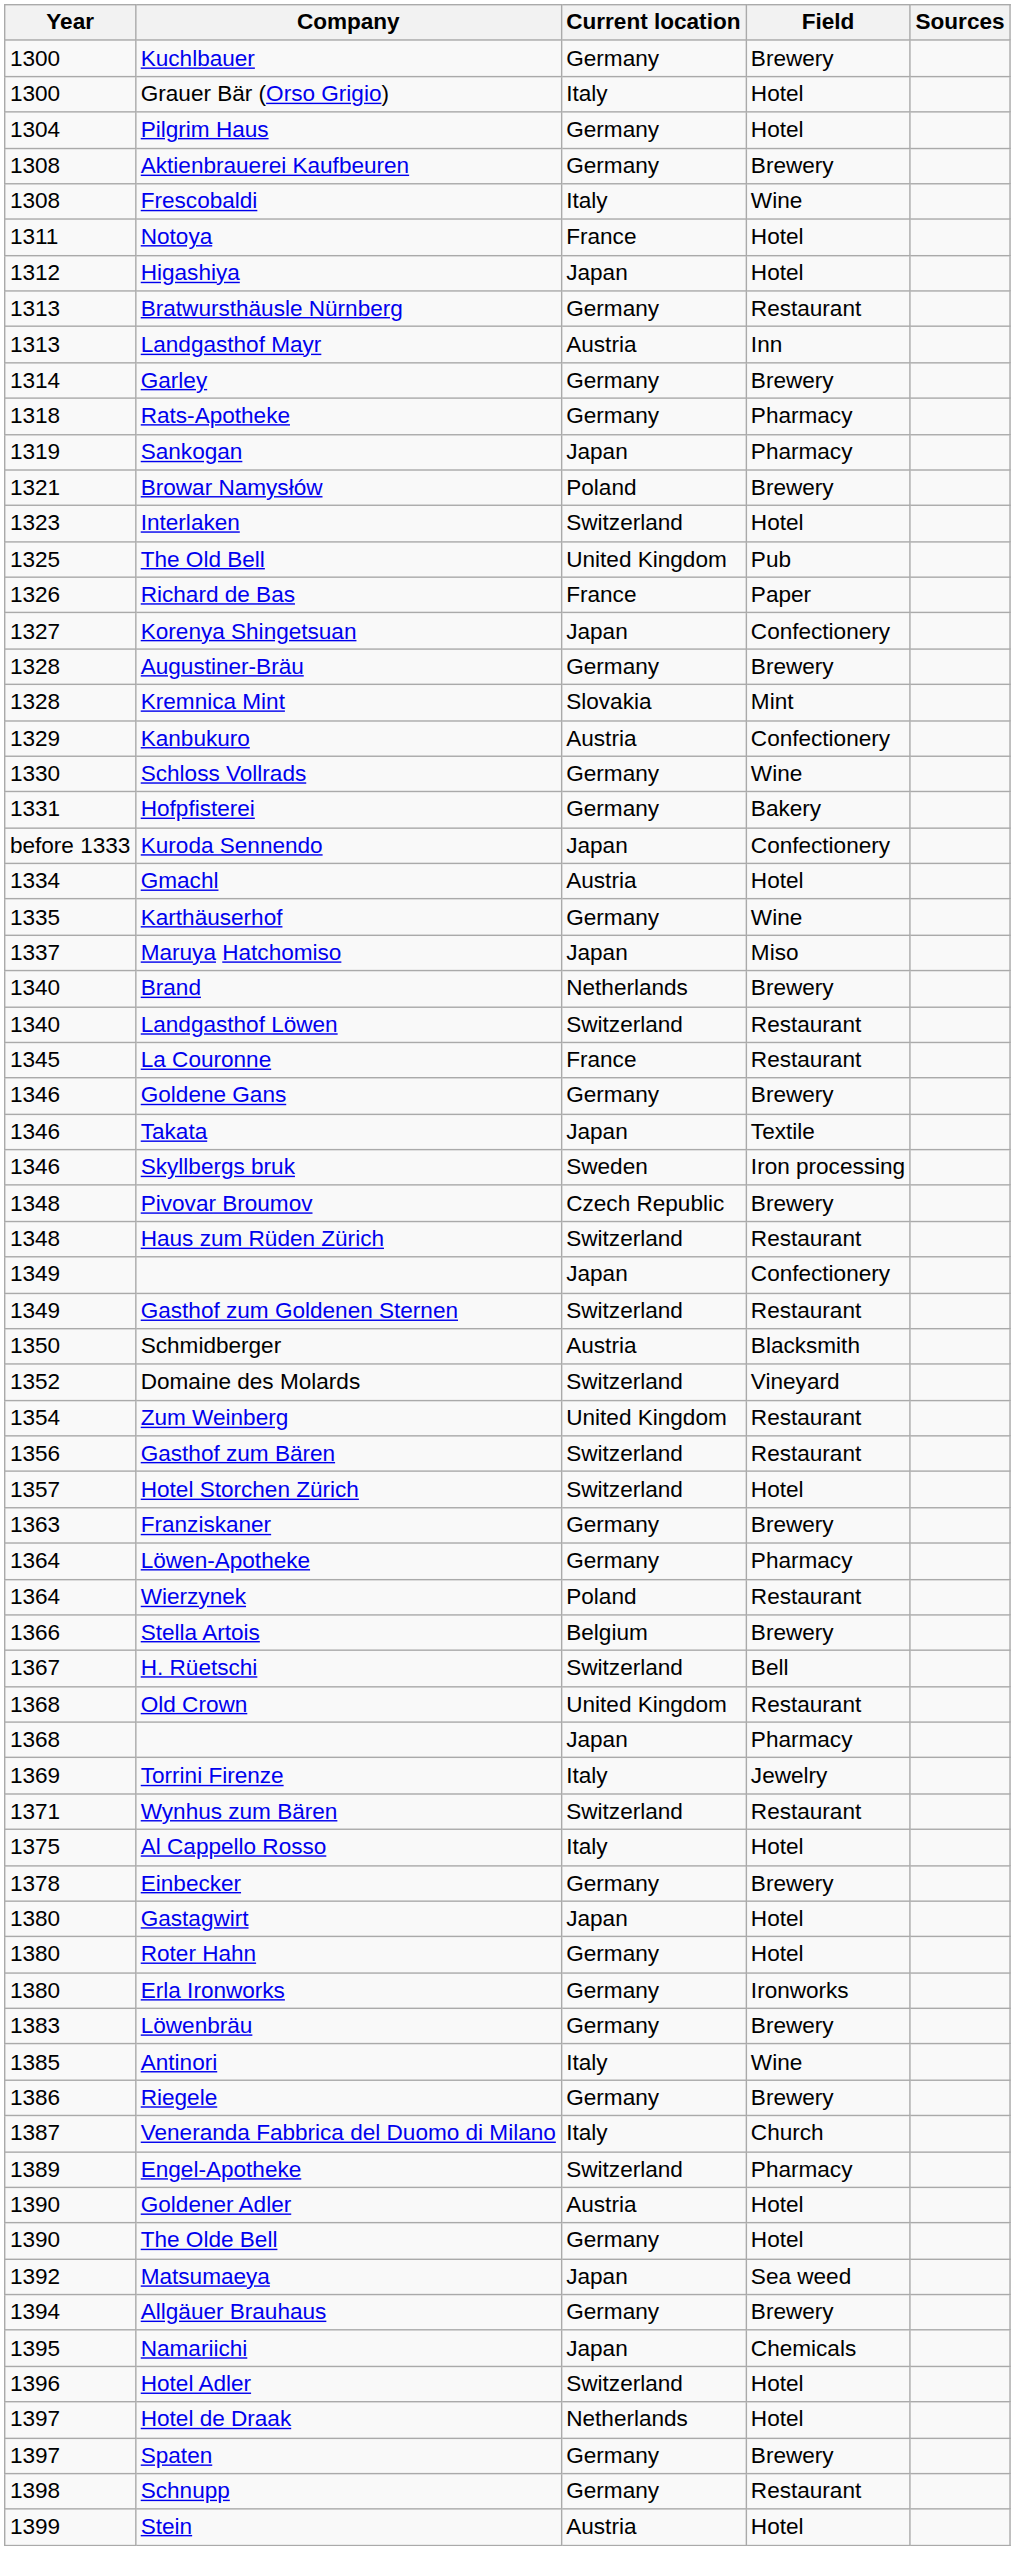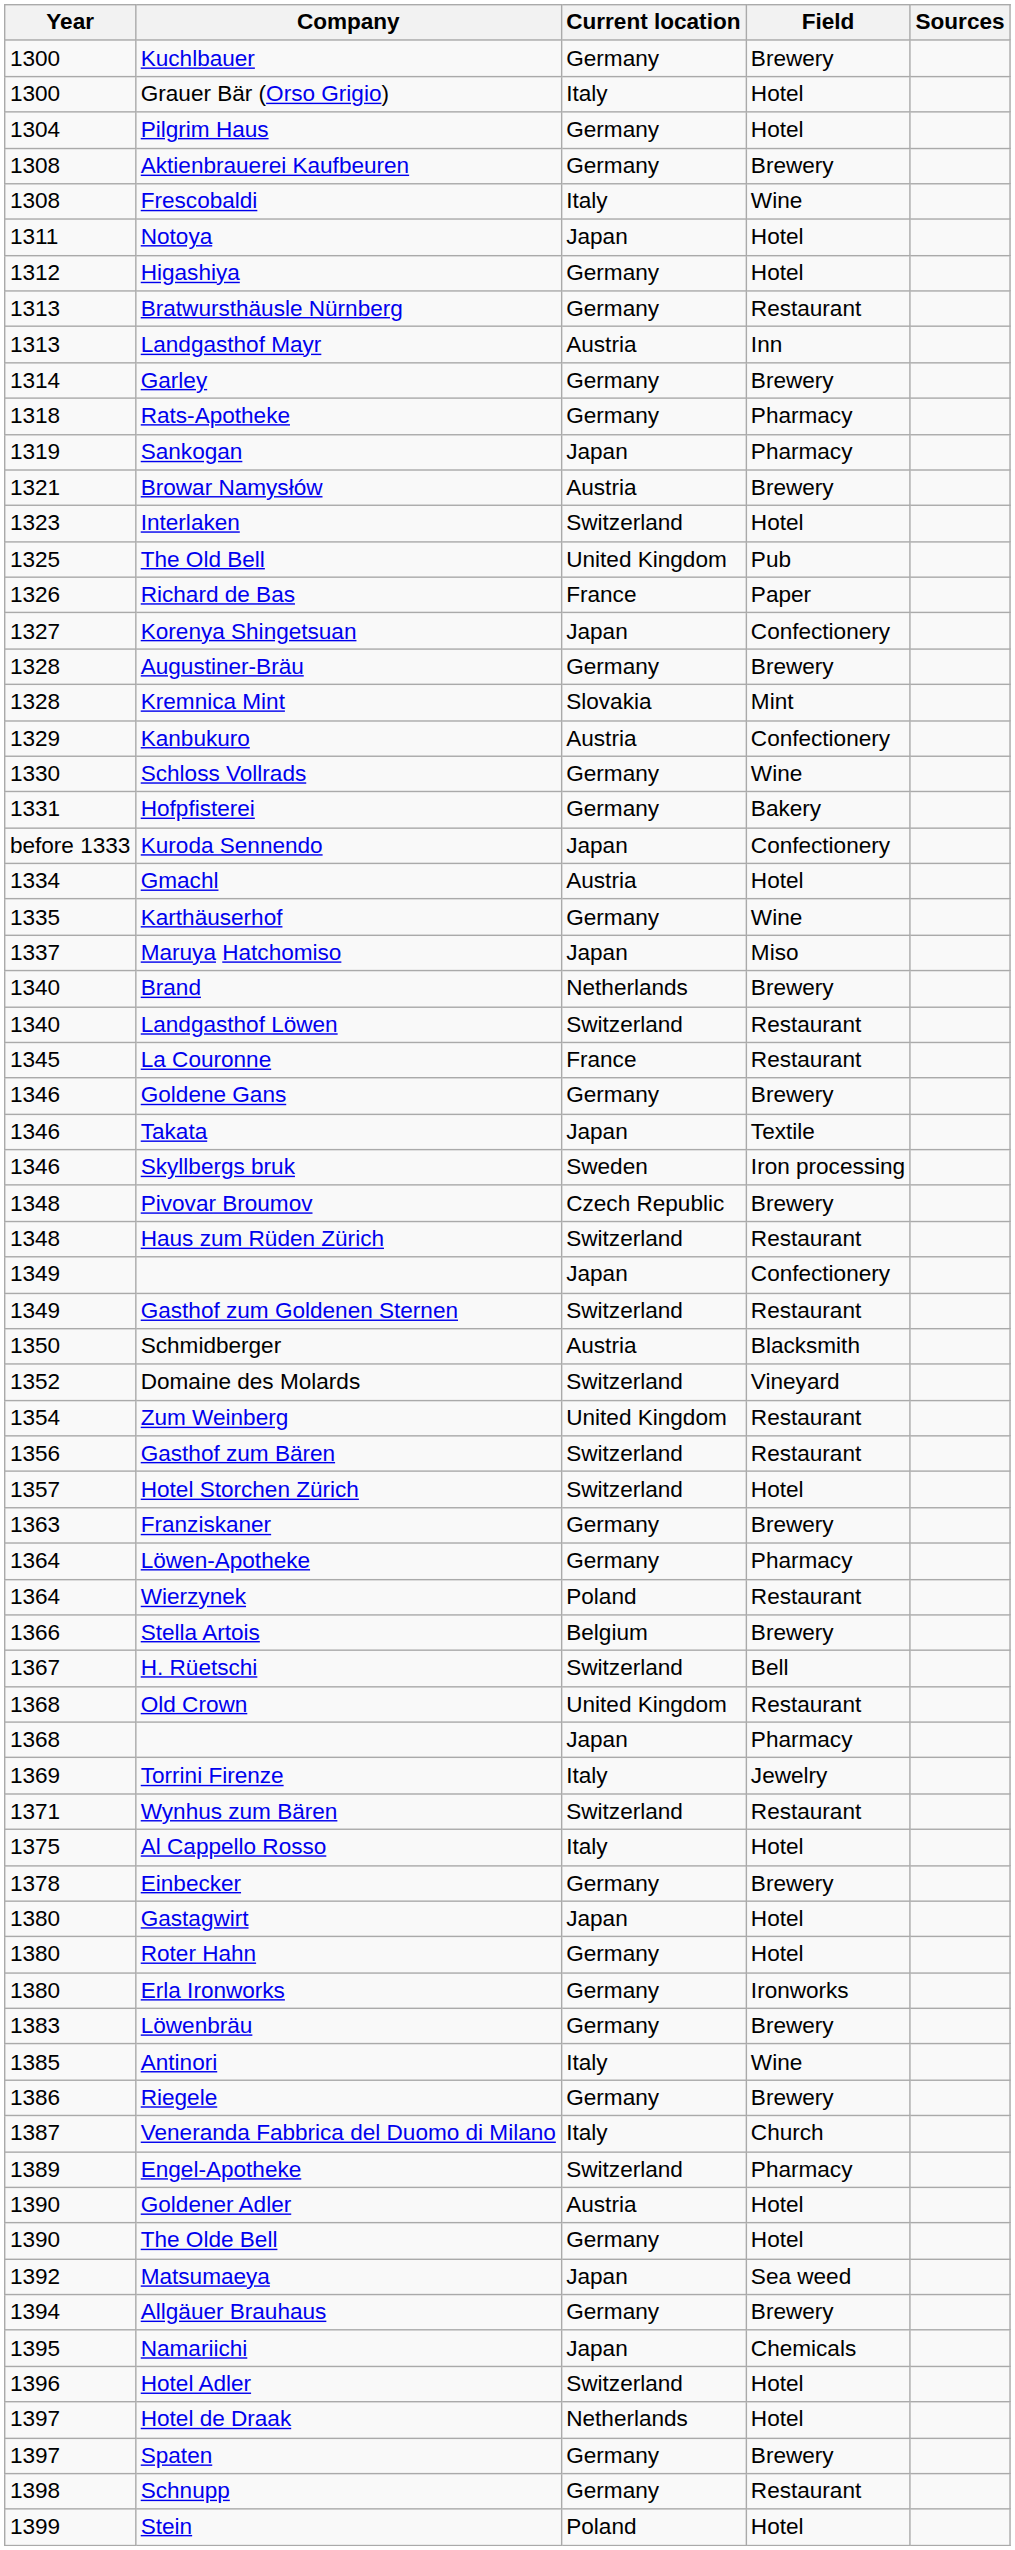 <table class="wikitable sortable">
 <tr>
 <th>Year</th>
 <th>Company</th>
 <th>Current location</th>
 <th>Field</th>
 <th>Sources</th>
 </tr>
 <tr>
 <td>1300</td>
 <td><a href='#'>Kuchlbauer</a></td>
 <td>Germany</td>
 <td>Brewery</td>
 <td></td>
 </tr>
 <tr>
 <td>1300</td>
 <td>Grauer Bär (<a href='#'>Orso Grigio</a>)</td>
 <td>Italy</td>
 <td>Hotel</td>
 <td></td>
 </tr>
 <tr>
 <td>1304</td>
 <td><a href='#'>Pilgrim Haus</a></td>
 <td>Germany</td>
 <td>Hotel</td>
 <td></td>
 </tr>
 <tr>
 <td>1308</td>
 <td><a href='#'>Aktienbrauerei Kaufbeuren</a></td>
 <td>Germany</td>
 <td>Brewery</td>
 <td></td>
 </tr>
 <tr>
 <td>1308</td>
 <td><a href='#'>Frescobaldi</a></td>
 <td>Italy</td>
 <td>Wine</td>
 <td></td>
 </tr>
 <tr>
 <td>1311</td>
 <td><a href='#'>Notoya</a></td>
-<td>France</td>
+<td>Japan</td>
 <td>Hotel</td>
 <td></td>
 </tr>
 <tr>
 <td>1312</td>
 <td><a href='#'>Higashiya</a></td>
-<td>Japan</td>
+<td>Germany</td>
 <td>Hotel</td>
 <td></td>
 </tr>
 <tr>
 <td>1313</td>
 <td><a href='#'>Bratwursthäusle Nürnberg</a></td>
 <td>Germany</td>
 <td>Restaurant</td>
 <td></td>
 </tr>
 <tr>
 <td>1313</td>
 <td><a href='#'>Landgasthof Mayr</a></td>
 <td>Austria</td>
 <td>Inn</td>
 <td></td>
 </tr>
 <tr>
 <td>1314</td>
 <td><a href='#'>Garley</a></td>
 <td>Germany</td>
 <td>Brewery</td>
 <td></td>
 </tr>
 <tr>
 <td>1318</td>
 <td><a href='#'>Rats-Apotheke</a></td>
 <td>Germany</td>
 <td>Pharmacy</td>
 <td></td>
 </tr>
 <tr>
 <td>1319</td>
 <td><a href='#'>Sankogan</a></td>
 <td>Japan</td>
 <td>Pharmacy</td>
 <td></td>
 </tr>
 <tr>
 <td>1321</td>
 <td><a href='#'>Browar Namysłów</a></td>
-<td>Poland</td>
+<td>Austria</td>
 <td>Brewery</td>
 <td></td>
 </tr>
 <tr>
 <td>1323</td>
 <td><a href='#'>Interlaken</a></td>
 <td>Switzerland</td>
 <td>Hotel</td>
 <td></td>
 </tr>
 <tr>
 <td>1325</td>
 <td><a href='#'>The Old Bell</a></td>
 <td>United Kingdom</td>
 <td>Pub</td>
 <td></td>
 </tr>
 <tr>
 <td>1326</td>
 <td><a href='#'>Richard de Bas</a></td>
 <td>France</td>
 <td>Paper</td>
 <td></td>
 </tr>
 <tr>
 <td>1327</td>
 <td><a href='#'>Korenya Shingetsuan</a></td>
 <td>Japan</td>
 <td>Confectionery</td>
 <td></td>
 </tr>
 <tr>
 <td>1328</td>
 <td><a href='#'>Augustiner-Bräu</a></td>
 <td>Germany</td>
 <td>Brewery</td>
 <td></td>
 </tr>
 <tr>
 <td>1328</td>
 <td><a href='#'>Kremnica Mint</a></td>
 <td>Slovakia</td>
 <td>Mint</td>
 <td></td>
 </tr>
 <tr>
 <td>1329</td>
 <td><a href='#'>Kanbukuro</a></td>
 <td>Austria</td>
 <td>Confectionery</td>
 <td></td>
 </tr>
 <tr>
 <td>1330</td>
 <td><a href='#'>Schloss Vollrads</a></td>
 <td>Germany</td>
 <td>Wine</td>
 <td></td>
 </tr>
 <tr>
 <td>1331</td>
 <td><a href='#'>Hofpfisterei</a></td>
 <td>Germany</td>
 <td>Bakery</td>
 <td></td>
 </tr>
 <tr>
 <td>before 1333</td>
 <td><a href='#'>Kuroda Sennendo</a></td>
 <td>Japan</td>
 <td>Confectionery</td>
 <td></td>
 </tr>
 <tr>
 <td>1334</td>
 <td><a href='#'>Gmachl</a></td>
 <td>Austria</td>
 <td>Hotel</td>
 <td></td>
 </tr>
 <tr>
 <td>1335</td>
 <td><a href='#'>Karthäuserhof</a></td>
 <td>Germany</td>
 <td>Wine</td>
 <td></td>
 </tr>
 <tr>
 <td>1337</td>
 <td><a href='#'>Maruya</a> <a href='#'>Hatchomiso</a></td>
 <td>Japan</td>
 <td>Miso</td>
 <td></td>
 </tr>
 <tr>
 <td>1340</td>
 <td><a href='#'>Brand</a></td>
 <td>Netherlands</td>
 <td>Brewery</td>
 <td></td>
 </tr>
 <tr>
 <td>1340</td>
 <td><a href='#'>Landgasthof Löwen</a></td>
 <td>Switzerland</td>
 <td>Restaurant</td>
 <td></td>
 </tr>
 <tr>
 <td>1345</td>
 <td><a href='#'>La Couronne</a></td>
 <td>France</td>
 <td>Restaurant</td>
 <td></td>
 </tr>
 <tr>
 <td>1346</td>
 <td><a href='#'>Goldene Gans</a></td>
 <td>Germany</td>
 <td>Brewery</td>
 <td></td>
 </tr>
 <tr>
 <td>1346</td>
 <td><a href='#'>Takata</a></td>
 <td>Japan</td>
 <td>Textile</td>
 <td></td>
 </tr>
 <tr>
 <td>1346</td>
 <td><a href='#'>Skyllbergs bruk</a></td>
 <td>Sweden</td>
 <td>Iron processing</td>
 <td></td>
 </tr>
 <tr>
 <td>1348</td>
 <td><a href='#'>Pivovar Broumov</a></td>
 <td>Czech Republic</td>
 <td>Brewery</td>
 <td></td>
 </tr>
 <tr>
 <td>1348</td>
 <td><a href='#'>Haus zum Rüden Zürich</a></td>
 <td>Switzerland</td>
 <td>Restaurant</td>
 <td></td>
 </tr>
 <tr>
 <td>1349</td>
 <td></td>
 <td>Japan</td>
 <td>Confectionery</td>
 <td></td>
 </tr>
 <tr>
 <td>1349</td>
 <td><a href='#'>Gasthof zum Goldenen Sternen</a></td>
 <td>Switzerland</td>
 <td>Restaurant</td>
 <td></td>
 </tr>
 <tr>
 <td>1350</td>
 <td>Schmidberger</td>
 <td>Austria</td>
 <td>Blacksmith</td>
 <td></td>
 </tr>
 <tr>
 <td>1352</td>
 <td>Domaine des Molards</td>
 <td>Switzerland</td>
 <td>Vineyard</td>
 <td></td>
 </tr>
 <tr>
 <td>1354</td>
 <td><a href='#'>Zum Weinberg</a></td>
 <td>United Kingdom</td>
 <td>Restaurant</td>
 <td></td>
 </tr>
 <tr>
 <td>1356</td>
 <td><a href='#'>Gasthof zum Bären</a></td>
 <td>Switzerland</td>
 <td>Restaurant</td>
 <td></td>
 </tr>
 <tr>
 <td>1357</td>
 <td><a href='#'>Hotel Storchen Zürich</a></td>
 <td>Switzerland</td>
 <td>Hotel</td>
 <td></td>
 </tr>
 <tr>
 <td>1363</td>
 <td><a href='#'>Franziskaner</a></td>
 <td>Germany</td>
 <td>Brewery</td>
 <td></td>
 </tr>
 <tr>
 <td>1364</td>
 <td><a href='#'>Löwen-Apotheke</a></td>
 <td>Germany</td>
 <td>Pharmacy</td>
 <td></td>
 </tr>
 <tr>
 <td>1364</td>
 <td><a href='#'>Wierzynek</a></td>
 <td>Poland</td>
 <td>Restaurant</td>
 <td></td>
 </tr>
 <tr>
 <td>1366</td>
 <td><a href='#'>Stella Artois</a></td>
 <td>Belgium</td>
 <td>Brewery</td>
 <td></td>
 </tr>
 <tr>
 <td>1367</td>
 <td><a href='#'>H. Rüetschi</a></td>
 <td>Switzerland</td>
 <td>Bell</td>
 <td></td>
 </tr>
 <tr>
 <td>1368</td>
 <td><a href='#'>Old Crown</a></td>
 <td>United Kingdom</td>
 <td>Restaurant</td>
 <td></td>
 </tr>
 <tr>
 <td>1368</td>
 <td></td>
 <td>Japan</td>
 <td>Pharmacy</td>
 <td></td>
 </tr>
 <tr>
 <td>1369</td>
 <td><a href='#'>Torrini Firenze</a></td>
 <td>Italy</td>
 <td>Jewelry</td>
 <td></td>
 </tr>
 <tr>
 <td>1371</td>
 <td><a href='#'>Wynhus zum Bären</a></td>
 <td>Switzerland</td>
 <td>Restaurant</td>
 <td></td>
 </tr>
 <tr>
 <td>1375</td>
 <td><a href='#'>Al Cappello Rosso</a></td>
 <td>Italy</td>
 <td>Hotel</td>
 <td></td>
 </tr>
 <tr>
 <td>1378</td>
 <td><a href='#'>Einbecker</a></td>
 <td>Germany</td>
 <td>Brewery</td>
 <td></td>
 </tr>
 <tr>
 <td>1380</td>
 <td><a href='#'>Gastagwirt</a></td>
 <td>Japan</td>
 <td>Hotel</td>
 <td></td>
 </tr>
 <tr>
 <td>1380</td>
 <td><a href='#'>Roter Hahn</a></td>
 <td>Germany</td>
 <td>Hotel</td>
 <td></td>
 </tr>
 <tr>
 <td>1380</td>
 <td><a href='#'>Erla Ironworks</a></td>
 <td>Germany</td>
 <td>Ironworks</td>
 <td></td>
 </tr>
 <tr>
 <td>1383</td>
 <td><a href='#'>Löwenbräu</a></td>
 <td>Germany</td>
 <td>Brewery</td>
 <td></td>
 </tr>
 <tr>
 <td>1385</td>
 <td><a href='#'>Antinori</a></td>
 <td>Italy</td>
 <td>Wine</td>
 <td></td>
 </tr>
 <tr>
 <td>1386</td>
 <td><a href='#'>Riegele</a></td>
 <td>Germany</td>
 <td>Brewery</td>
 <td></td>
 </tr>
 <tr>
 <td>1387</td>
 <td><a href='#'>Veneranda Fabbrica del Duomo di Milano</a></td>
 <td>Italy</td>
 <td>Church</td>
 <td></td>
 </tr>
 <tr>
 <td>1389</td>
 <td><a href='#'>Engel-Apotheke</a></td>
 <td>Switzerland</td>
 <td>Pharmacy</td>
 <td></td>
 </tr>
 <tr>
 <td>1390</td>
 <td><a href='#'>Goldener Adler</a></td>
 <td>Austria</td>
 <td>Hotel</td>
 <td></td>
 </tr>
 <tr>
 <td>1390</td>
 <td><a href='#'>The Olde Bell</a></td>
 <td>Germany</td>
 <td>Hotel</td>
 <td></td>
 </tr>
 <tr>
 <td>1392</td>
 <td><a href='#'>Matsumaeya</a></td>
 <td>Japan</td>
 <td>Sea weed</td>
 <td></td>
 </tr>
 <tr>
 <td>1394</td>
 <td><a href='#'>Allgäuer Brauhaus</a></td>
 <td>Germany</td>
 <td>Brewery</td>
 <td></td>
 </tr>
 <tr>
 <td>1395</td>
 <td><a href='#'>Namariichi</a></td>
 <td>Japan</td>
 <td>Chemicals</td>
 <td></td>
 </tr>
 <tr>
 <td>1396</td>
 <td><a href='#'>Hotel Adler</a></td>
 <td>Switzerland</td>
 <td>Hotel</td>
 <td></td>
 </tr>
 <tr>
 <td>1397</td>
 <td><a href='#'>Hotel de Draak</a></td>
 <td>Netherlands</td>
 <td>Hotel</td>
 <td></td>
 </tr>
 <tr>
 <td>1397</td>
 <td><a href='#'>Spaten</a></td>
 <td>Germany</td>
 <td>Brewery</td>
 <td></td>
 </tr>
 <tr>
 <td>1398</td>
 <td><a href='#'>Schnupp</a></td>
 <td>Germany</td>
 <td>Restaurant</td>
 <td></td>
 </tr>
 <tr>
 <td>1399</td>
 <td><a href='#'>Stein</a></td>
-<td>Austria</td>
+<td>Poland</td>
 <td>Hotel</td>
 <td></td>
 </tr>
 </table>
